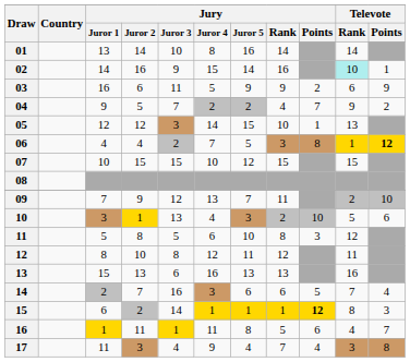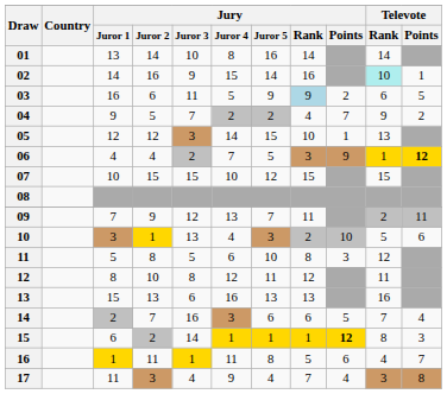 <table class="sortable wikitable collapsible plainrowheaders" style="text-align:center;">
 <tr>
 </tr>
 <tr>
 <th scope="col" rowspan="2">Draw</th>
 <th scope="col" rowspan="2">Country</th>
 <th scope="col" colspan="7">Jury</th>
 <th scope="col" colspan="2">Televote</th>
 </tr>
 <tr>
 <th scope="col"><small>Juror 1</small></th>
 <th scope="col"><small>Juror 2</small></th>
 <th scope="col"><small>Juror 3</small></th>
 <th scope="col"><small>Juror 4</small></th>
 <th scope="col"><small>Juror 5</small></th>
 <th scope="col">Rank</th>
 <th scope="col">Points</th>
 <th scope="col">Rank</th>
 <th scope="col">Points</th>
 </tr>
 <tr>
 <th scope="row" style="text-align:center;">01</th>
 <td style="text-align:left;"></td>
 <td>13</td>
 <td>14</td>
 <td>10</td>
 <td>8</td>
 <td>16</td>
 <td>14</td>
 <td style="background:#AAAAAA;"></td>
 <td>14</td>
 <td style="background:#AAAAAA;"></td>
 </tr>
 <tr>
 <th scope="row" style="text-align:center;">02</th>
 <td style="text-align:left;"></td>
 <td>14</td>
 <td>16</td>
 <td>9</td>
 <td>15</td>
 <td>14</td>
 <td>16</td>
 <td style="background:#AAAAAA;"></td>
 <td style="background: paleturquoise;">10</td>
 <td>1</td>
 </tr>
 <tr>
 <th scope="row" style="text-align:center;">03</th>
 <td style="text-align:left;"></td>
 <td>16</td>
 <td>6</td>
 <td>11</td>
 <td>5</td>
 <td>9</td>
-<td>9</td>
+<td style="background: lightblue;">9</td>
 <td>2</td>
 <td>6</td>
-<td>9</td>
+<td>5</td>
 </tr>
 <tr>
 <th scope="row" style="text-align:center;">04</th>
 <td style="text-align:left;"></td>
 <td>9</td>
 <td>5</td>
 <td>7</td>
 <td style="background:silver;">2</td>
 <td style="background:silver;">2</td>
 <td>4</td>
 <td>7</td>
 <td>9</td>
 <td>2</td>
 </tr>
 <tr>
 <th scope="row" style="text-align:center;">05</th>
 <td style="text-align:left;"></td>
 <td>12</td>
 <td>12</td>
 <td style="background:#CC9966;">3</td>
 <td>14</td>
 <td>15</td>
 <td>10</td>
 <td>1</td>
 <td>13</td>
 <td style="background:#AAAAAA;"></td>
 </tr>
 <tr>
 <th scope="row" style="text-align:center;">06</th>
 <td style="text-align:left;"></td>
 <td>4</td>
 <td>4</td>
 <td style="background:silver;">2</td>
 <td>7</td>
 <td>5</td>
 <td style="background:#CC9966;">3</td>
-<td style="background:#CC9966;">8</td>
+<td style="background:#CC9966;">9</td>
 <td style="background:gold;">1</td>
 <td style="background:gold;"><strong>12</strong></td>
 </tr>
 <tr>
 <th scope="row" style="text-align:center;">07</th>
 <td style="text-align:left;"></td>
 <td>10</td>
 <td>15</td>
 <td>15</td>
 <td>10</td>
 <td>12</td>
 <td>15</td>
 <td style="background:#AAAAAA;"></td>
 <td>15</td>
 <td style="background:#AAAAAA;"></td>
 </tr>
 <tr class="sortbottom">
 <th scope="row" style="text-align:center;">08</th>
 <td style="text-align:left;"></td>
 <td style="background:#AAAAAA;"></td>
 <td style="background:#AAAAAA;"></td>
 <td style="background:#AAAAAA;"></td>
 <td style="background:#AAAAAA;"></td>
 <td style="background:#AAAAAA;"></td>
 <td style="background:#AAAAAA;"></td>
 <td style="background:#AAAAAA;"></td>
 <td style="background:#AAAAAA;"></td>
 <td style="background:#AAAAAA;"></td>
 </tr>
 <tr>
 </tr>
 <tr>
 <th scope="row" style="text-align:center;">09</th>
 <td style="text-align:left;"></td>
 <td>7</td>
 <td>9</td>
 <td>12</td>
 <td>13</td>
 <td>7</td>
 <td>11</td>
 <td style="background:#AAAAAA;"></td>
 <td style="background:silver;">2</td>
-<td style="background:silver;">10</td>
+<td style="background:silver;">11</td>
 </tr>
 <tr>
 <th scope="row" style="text-align:center;">10</th>
 <td style="text-align:left;"></td>
 <td style="background:#CC9966;">3</td>
 <td style="background:gold;">1</td>
 <td>13</td>
 <td>4</td>
 <td style="background:#CC9966;">3</td>
 <td style="background:silver;">2</td>
 <td style="background:silver;">10</td>
 <td>5</td>
 <td>6</td>
 </tr>
 <tr>
 <th scope="row" style="text-align:center;">11</th>
 <td style="text-align:left;"></td>
 <td>5</td>
 <td>8</td>
 <td>5</td>
 <td>6</td>
 <td>10</td>
 <td>8</td>
 <td>3</td>
 <td>12</td>
 <td style="background:#AAAAAA;"></td>
 </tr>
 <tr>
 <th scope="row" style="text-align:center;">12</th>
 <td style="text-align:left;"></td>
 <td>8</td>
 <td>10</td>
 <td>8</td>
 <td>12</td>
 <td>11</td>
 <td>12</td>
 <td style="background:#AAAAAA;"></td>
 <td>11</td>
 <td style="background:#AAAAAA;"></td>
 </tr>
 <tr>
 <th scope="row" style="text-align:center;">13</th>
 <td style="text-align:left;"></td>
 <td>15</td>
 <td>13</td>
 <td>6</td>
 <td>16</td>
 <td>13</td>
 <td>13</td>
 <td style="background:#AAAAAA;"></td>
 <td>16</td>
 <td style="background:#AAAAAA;"></td>
 </tr>
 <tr>
 <th scope="row" style="text-align:center;">14</th>
 <td style="text-align:left;"></td>
 <td style="background:silver;">2</td>
 <td>7</td>
 <td>16</td>
 <td style="background:#CC9966;">3</td>
 <td>6</td>
 <td>6</td>
 <td>5</td>
 <td>7</td>
 <td>4</td>
 </tr>
 <tr>
 <th scope="row" style="text-align:center;">15</th>
 <td style="text-align:left;"></td>
 <td>6</td>
 <td style="background:silver;">2</td>
 <td>14</td>
 <td style="background:gold;">1</td>
 <td style="background:gold;">1</td>
 <td style="background:gold;">1</td>
 <td style="background:gold;"><strong>12</strong></td>
 <td>8</td>
 <td>3</td>
 </tr>
 <tr>
 <th scope="row" style="text-align:center;">16</th>
 <td style="text-align:left;"></td>
 <td style="background:gold;">1</td>
 <td>11</td>
 <td style="background:gold;">1</td>
 <td>11</td>
 <td>8</td>
 <td>5</td>
 <td>6</td>
 <td>4</td>
 <td>7</td>
 </tr>
 <tr>
 <th scope="row" style="text-align:center;">17</th>
 <td style="text-align:left;"></td>
 <td>11</td>
 <td style="background:#CC9966;">3</td>
 <td>4</td>
 <td>9</td>
 <td>4</td>
 <td>7</td>
 <td>4</td>
 <td style="background:#CC9966;">3</td>
 <td style="background:#CC9966;">8</td>
 </tr>
 </table>
